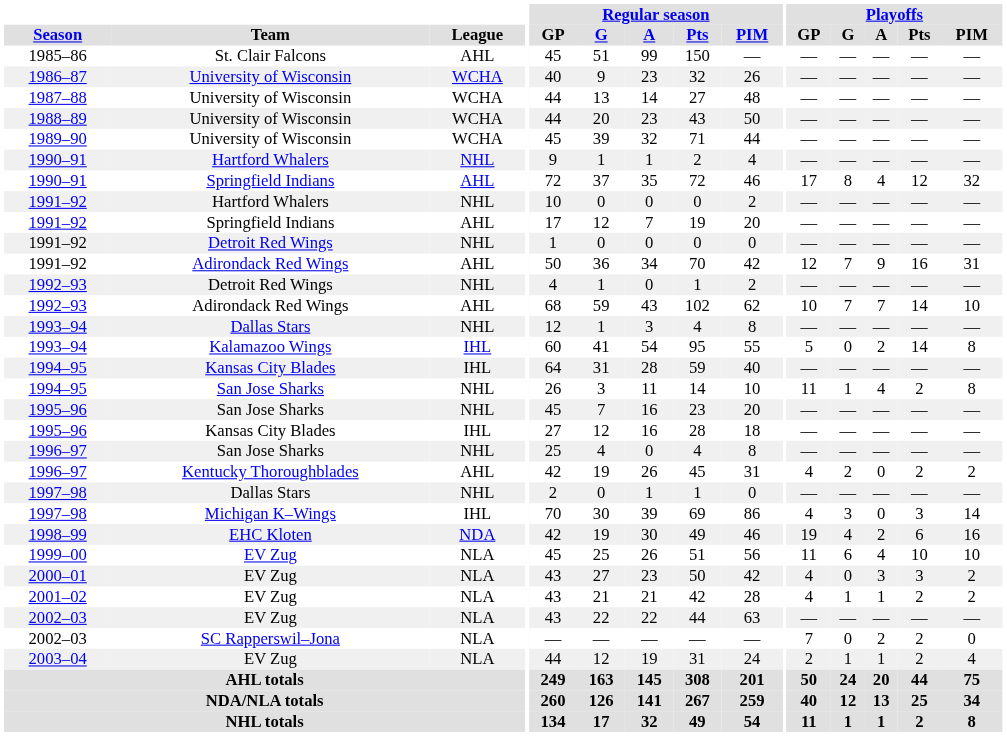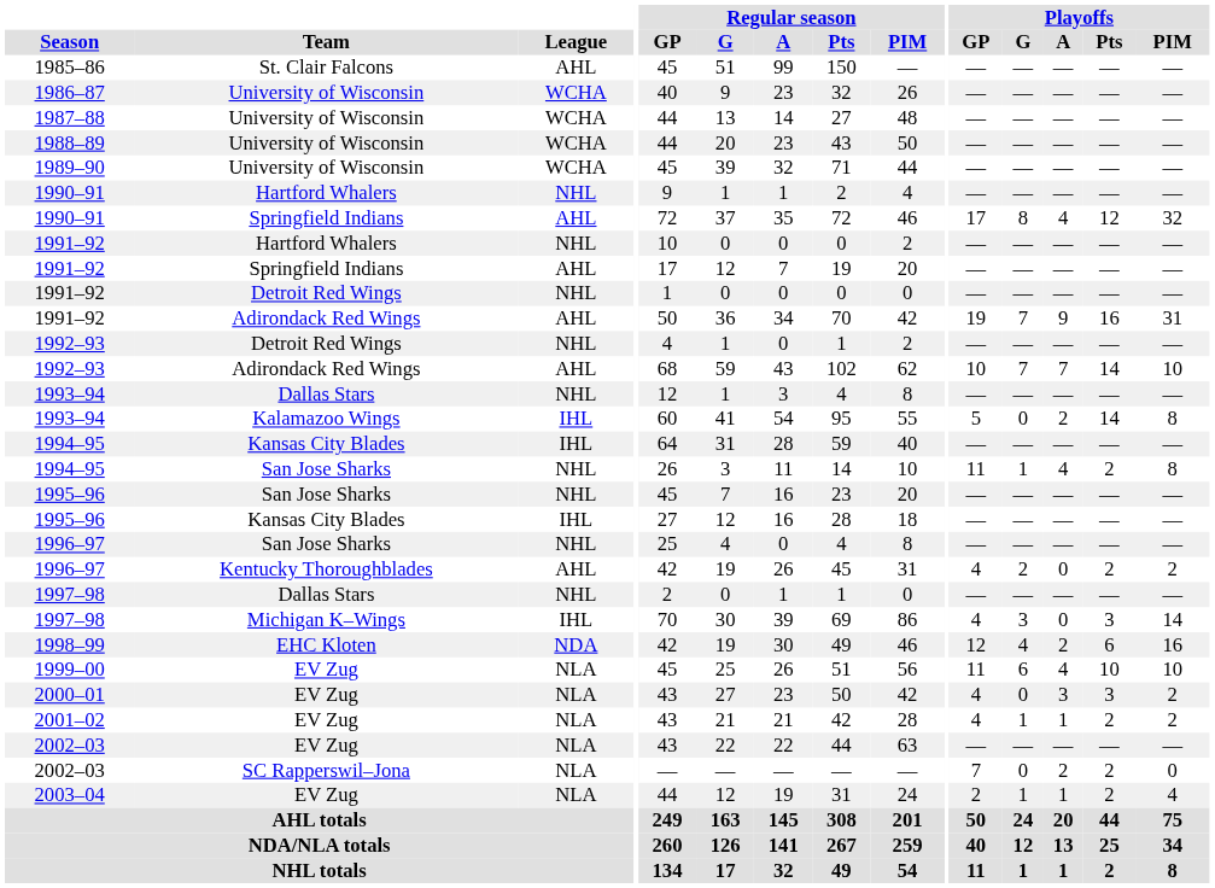 <table border="0" cellpadding="1" cellspacing="0" style="text-align:center; width:60em">
 <tr bgcolor="#e0e0e0">
 <th colspan="3" bgcolor="#ffffff"></th>
 <th rowspan="100" bgcolor="#ffffff"></th>
 <th colspan="5"><a href='#'>Regular season</a></th>
 <th rowspan="100" bgcolor="#ffffff"></th>
 <th colspan="5"><a href='#'>Playoffs</a></th>
 </tr>
 <tr bgcolor="#e0e0e0">
 <th><a href='#'>Season</a></th>
 <th>Team</th>
 <th>League</th>
 <th>GP</th>
 <th><a href='#'>G</a></th>
 <th><a href='#'>A</a></th>
 <th><a href='#'>Pts</a></th>
 <th><a href='#'>PIM</a></th>
 <th>GP</th>
 <th>G</th>
 <th>A</th>
 <th>Pts</th>
 <th>PIM</th>
 </tr>
 <tr>
 <td>1985–86</td>
 <td>St. Clair Falcons</td>
 <td>AHL</td>
 <td>45</td>
 <td>51</td>
 <td>99</td>
 <td>150</td>
 <td>—</td>
 <td>—</td>
 <td>—</td>
 <td>—</td>
 <td>—</td>
 <td>—</td>
 </tr>
 <tr bgcolor="#f0f0f0">
 <td><a href='#'>1986–87</a></td>
 <td><a href='#'>University of Wisconsin</a></td>
 <td><a href='#'>WCHA</a></td>
 <td>40</td>
 <td>9</td>
 <td>23</td>
 <td>32</td>
 <td>26</td>
 <td>—</td>
 <td>—</td>
 <td>—</td>
 <td>—</td>
 <td>—</td>
 </tr>
 <tr>
 <td><a href='#'>1987–88</a></td>
 <td>University of Wisconsin</td>
 <td>WCHA</td>
 <td>44</td>
 <td>13</td>
 <td>14</td>
 <td>27</td>
 <td>48</td>
 <td>—</td>
 <td>—</td>
 <td>—</td>
 <td>—</td>
 <td>—</td>
 </tr>
 <tr bgcolor="#f0f0f0">
 <td><a href='#'>1988–89</a></td>
 <td>University of Wisconsin</td>
 <td>WCHA</td>
 <td>44</td>
 <td>20</td>
 <td>23</td>
 <td>43</td>
 <td>50</td>
 <td>—</td>
 <td>—</td>
 <td>—</td>
 <td>—</td>
 <td>—</td>
 </tr>
 <tr>
 <td><a href='#'>1989–90</a></td>
 <td>University of Wisconsin</td>
 <td>WCHA</td>
 <td>45</td>
 <td>39</td>
 <td>32</td>
 <td>71</td>
 <td>44</td>
 <td>—</td>
 <td>—</td>
 <td>—</td>
 <td>—</td>
 <td>—</td>
 </tr>
 <tr bgcolor="#f0f0f0">
 <td><a href='#'>1990–91</a></td>
 <td><a href='#'>Hartford Whalers</a></td>
 <td><a href='#'>NHL</a></td>
 <td>9</td>
 <td>1</td>
 <td>1</td>
 <td>2</td>
 <td>4</td>
 <td>—</td>
 <td>—</td>
 <td>—</td>
 <td>—</td>
 <td>—</td>
 </tr>
 <tr>
 <td><a href='#'>1990–91</a></td>
 <td><a href='#'>Springfield Indians</a></td>
 <td><a href='#'>AHL</a></td>
 <td>72</td>
 <td>37</td>
 <td>35</td>
 <td>72</td>
 <td>46</td>
 <td>17</td>
 <td>8</td>
 <td>4</td>
 <td>12</td>
 <td>32</td>
 </tr>
 <tr bgcolor="#f0f0f0">
 <td><a href='#'>1991–92</a></td>
 <td>Hartford Whalers</td>
 <td>NHL</td>
 <td>10</td>
 <td>0</td>
 <td>0</td>
 <td>0</td>
 <td>2</td>
 <td>—</td>
 <td>—</td>
 <td>—</td>
 <td>—</td>
 <td>—</td>
 </tr>
 <tr>
 <td><a href='#'>1991–92</a></td>
 <td>Springfield Indians</td>
 <td>AHL</td>
 <td>17</td>
 <td>12</td>
 <td>7</td>
 <td>19</td>
 <td>20</td>
 <td>—</td>
 <td>—</td>
 <td>—</td>
 <td>—</td>
 <td>—</td>
 </tr>
 <tr bgcolor="#f0f0f0">
 <td>1991–92</td>
 <td><a href='#'>Detroit Red Wings</a></td>
 <td>NHL</td>
 <td>1</td>
 <td>0</td>
 <td>0</td>
 <td>0</td>
 <td>0</td>
 <td>—</td>
 <td>—</td>
 <td>—</td>
 <td>—</td>
 <td>—</td>
 </tr>
 <tr>
 <td>1991–92</td>
 <td><a href='#'>Adirondack Red Wings</a></td>
 <td>AHL</td>
 <td>50</td>
 <td>36</td>
 <td>34</td>
 <td>70</td>
 <td>42</td>
-<td>12</td>
+<td>19</td>
 <td>7</td>
 <td>9</td>
 <td>16</td>
 <td>31</td>
 </tr>
 <tr bgcolor="#f0f0f0">
 <td><a href='#'>1992–93</a></td>
 <td>Detroit Red Wings</td>
 <td>NHL</td>
 <td>4</td>
 <td>1</td>
 <td>0</td>
 <td>1</td>
 <td>2</td>
 <td>—</td>
 <td>—</td>
 <td>—</td>
 <td>—</td>
 <td>—</td>
 </tr>
 <tr>
 <td><a href='#'>1992–93</a></td>
 <td>Adirondack Red Wings</td>
 <td>AHL</td>
 <td>68</td>
 <td>59</td>
 <td>43</td>
 <td>102</td>
 <td>62</td>
 <td>10</td>
 <td>7</td>
 <td>7</td>
 <td>14</td>
 <td>10</td>
 </tr>
 <tr bgcolor="#f0f0f0">
 <td><a href='#'>1993–94</a></td>
 <td><a href='#'>Dallas Stars</a></td>
 <td>NHL</td>
 <td>12</td>
 <td>1</td>
 <td>3</td>
 <td>4</td>
 <td>8</td>
 <td>—</td>
 <td>—</td>
 <td>—</td>
 <td>—</td>
 <td>—</td>
 </tr>
 <tr>
 <td><a href='#'>1993–94</a></td>
 <td><a href='#'>Kalamazoo Wings</a></td>
 <td><a href='#'>IHL</a></td>
 <td>60</td>
 <td>41</td>
 <td>54</td>
 <td>95</td>
 <td>55</td>
 <td>5</td>
 <td>0</td>
 <td>2</td>
 <td>14</td>
 <td>8</td>
 </tr>
 <tr bgcolor="#f0f0f0">
 <td><a href='#'>1994–95</a></td>
 <td><a href='#'>Kansas City Blades</a></td>
 <td>IHL</td>
 <td>64</td>
 <td>31</td>
 <td>28</td>
 <td>59</td>
 <td>40</td>
 <td>—</td>
 <td>—</td>
 <td>—</td>
 <td>—</td>
 <td>—</td>
 </tr>
 <tr>
 <td><a href='#'>1994–95</a></td>
 <td><a href='#'>San Jose Sharks</a></td>
 <td>NHL</td>
 <td>26</td>
 <td>3</td>
 <td>11</td>
 <td>14</td>
 <td>10</td>
 <td>11</td>
 <td>1</td>
 <td>4</td>
 <td>2</td>
 <td>8</td>
 </tr>
 <tr bgcolor="#f0f0f0">
 <td><a href='#'>1995–96</a></td>
 <td>San Jose Sharks</td>
 <td>NHL</td>
 <td>45</td>
 <td>7</td>
 <td>16</td>
 <td>23</td>
 <td>20</td>
 <td>—</td>
 <td>—</td>
 <td>—</td>
 <td>—</td>
 <td>—</td>
 </tr>
 <tr>
 <td><a href='#'>1995–96</a></td>
 <td>Kansas City Blades</td>
 <td>IHL</td>
 <td>27</td>
 <td>12</td>
 <td>16</td>
 <td>28</td>
 <td>18</td>
 <td>—</td>
 <td>—</td>
 <td>—</td>
 <td>—</td>
 <td>—</td>
 </tr>
 <tr bgcolor="#f0f0f0">
 <td><a href='#'>1996–97</a></td>
 <td>San Jose Sharks</td>
 <td>NHL</td>
 <td>25</td>
 <td>4</td>
 <td>0</td>
 <td>4</td>
 <td>8</td>
 <td>—</td>
 <td>—</td>
 <td>—</td>
 <td>—</td>
 <td>—</td>
 </tr>
 <tr>
 <td><a href='#'>1996–97</a></td>
 <td><a href='#'>Kentucky Thoroughblades</a></td>
 <td>AHL</td>
 <td>42</td>
 <td>19</td>
 <td>26</td>
 <td>45</td>
 <td>31</td>
 <td>4</td>
 <td>2</td>
 <td>0</td>
 <td>2</td>
 <td>2</td>
 </tr>
 <tr bgcolor="#f0f0f0">
 <td><a href='#'>1997–98</a></td>
 <td>Dallas Stars</td>
 <td>NHL</td>
 <td>2</td>
 <td>0</td>
 <td>1</td>
 <td>1</td>
 <td>0</td>
 <td>—</td>
 <td>—</td>
 <td>—</td>
 <td>—</td>
 <td>—</td>
 </tr>
 <tr>
 <td><a href='#'>1997–98</a></td>
 <td><a href='#'>Michigan K–Wings</a></td>
 <td>IHL</td>
 <td>70</td>
 <td>30</td>
 <td>39</td>
 <td>69</td>
 <td>86</td>
 <td>4</td>
 <td>3</td>
 <td>0</td>
 <td>3</td>
 <td>14</td>
 </tr>
 <tr bgcolor="#f0f0f0">
 <td><a href='#'>1998–99</a></td>
 <td><a href='#'>EHC Kloten</a></td>
 <td><a href='#'>NDA</a></td>
 <td>42</td>
 <td>19</td>
 <td>30</td>
 <td>49</td>
 <td>46</td>
-<td>19</td>
+<td>12</td>
 <td>4</td>
 <td>2</td>
 <td>6</td>
 <td>16</td>
 </tr>
 <tr>
 <td><a href='#'>1999–00</a></td>
 <td><a href='#'>EV Zug</a></td>
 <td>NLA</td>
 <td>45</td>
 <td>25</td>
 <td>26</td>
 <td>51</td>
 <td>56</td>
 <td>11</td>
 <td>6</td>
 <td>4</td>
 <td>10</td>
 <td>10</td>
 </tr>
 <tr bgcolor="#f0f0f0">
 <td><a href='#'>2000–01</a></td>
 <td>EV Zug</td>
 <td>NLA</td>
 <td>43</td>
 <td>27</td>
 <td>23</td>
 <td>50</td>
 <td>42</td>
 <td>4</td>
 <td>0</td>
 <td>3</td>
 <td>3</td>
 <td>2</td>
 </tr>
 <tr>
 <td><a href='#'>2001–02</a></td>
 <td>EV Zug</td>
 <td>NLA</td>
 <td>43</td>
 <td>21</td>
 <td>21</td>
 <td>42</td>
 <td>28</td>
 <td>4</td>
 <td>1</td>
 <td>1</td>
 <td>2</td>
 <td>2</td>
 </tr>
 <tr bgcolor="#f0f0f0">
 <td><a href='#'>2002–03</a></td>
 <td>EV Zug</td>
 <td>NLA</td>
 <td>43</td>
 <td>22</td>
 <td>22</td>
 <td>44</td>
 <td>63</td>
 <td>—</td>
 <td>—</td>
 <td>—</td>
 <td>—</td>
 <td>—</td>
 </tr>
 <tr>
 <td>2002–03</td>
 <td><a href='#'>SC Rapperswil–Jona</a></td>
 <td>NLA</td>
 <td>—</td>
 <td>—</td>
 <td>—</td>
 <td>—</td>
 <td>—</td>
 <td>7</td>
 <td>0</td>
 <td>2</td>
 <td>2</td>
 <td>0</td>
 </tr>
 <tr bgcolor="#f0f0f0">
 <td><a href='#'>2003–04</a></td>
 <td>EV Zug</td>
 <td>NLA</td>
 <td>44</td>
 <td>12</td>
 <td>19</td>
 <td>31</td>
 <td>24</td>
 <td>2</td>
 <td>1</td>
 <td>1</td>
 <td>2</td>
 <td>4</td>
 </tr>
 <tr bgcolor="#e0e0e0">
 <th colspan="3">AHL totals</th>
 <th>249</th>
 <th>163</th>
 <th>145</th>
 <th>308</th>
 <th>201</th>
 <th>50</th>
 <th>24</th>
 <th>20</th>
 <th>44</th>
 <th>75</th>
 </tr>
 <tr bgcolor="#e0e0e0">
 <th colspan="3">NDA/NLA totals</th>
 <th>260</th>
 <th>126</th>
 <th>141</th>
 <th>267</th>
 <th>259</th>
 <th>40</th>
 <th>12</th>
 <th>13</th>
 <th>25</th>
 <th>34</th>
 </tr>
 <tr bgcolor="#e0e0e0">
 <th colspan="3">NHL totals</th>
 <th>134</th>
 <th>17</th>
 <th>32</th>
 <th>49</th>
 <th>54</th>
 <th>11</th>
 <th>1</th>
 <th>1</th>
 <th>2</th>
 <th>8</th>
 </tr>
 </table>
